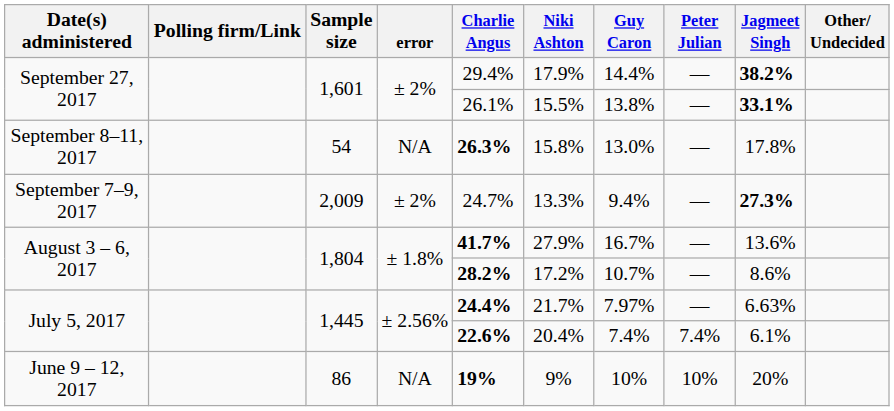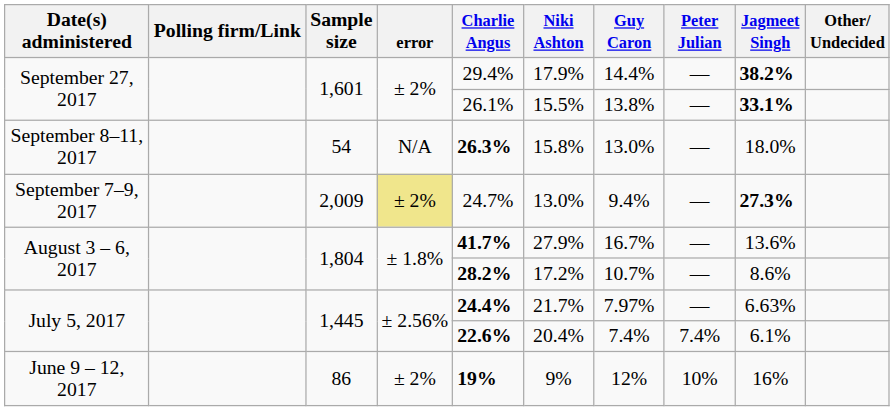 <table class="wikitable sortable">
 <tr>
 <th scope="col" style="width:110px">Date(s)<br>administered</th>
 <th scope="col" style="width:120px">Polling firm/Link</th>
 <th scope="col" class=small>Sample<br>size</th>
 <th scope="col"><small><br>error</small></th>
 <th scope="col" style="width:50px;"><small><a href='#'>Charlie<br> Angus</a></small></th>
 <th scope="col" style="width:50px;"><small><a href='#'>Niki<br>Ashton</a></small></th>
 <th scope="col" style="width:50px;"><small><a href='#'>Guy<br>Caron</a></small></th>
 <th scope="col" style="width:50px;"><small><a href='#'>Peter<br>Julian</a></small></th>
 <th scope="col" style="width:50px;"><small><a href='#'>Jagmeet<br>Singh</a></small></th>
 <th scope="col" style="width:40px;"><small>Other/<br>Undecided</small></th>
 </tr>
 <tr>
 <td rowspan="2" style="text-align:center;">September 27, 2017</td>
 <td rowspan="2" style="text-align:center;"></td>
 <td rowspan="2" style="text-align:center;">1,601</td>
 <td rowspan="2" style="text-align:center;">± 2%</td>
 <td align=center>29.4%</td>
 <td align=center>17.9%</td>
 <td align=center>14.4%</td>
 <td align=center>—</td>
 <td><strong>38.2%</strong></td>
 <td align=center></td>
 </tr>
 <tr>
 <td align=center>26.1%</td>
 <td align=center>15.5%</td>
 <td align=center>13.8%</td>
 <td align=center>—</td>
 <td><strong>33.1%</strong></td>
 <td align=center><small><span></span></small></td>
 </tr>
 <tr>
 <td style="text-align:center;">September 8–11, 2017</td>
 <td style="text-align:center;"></td>
 <td align=center>54</td>
 <td align=center>N/A</td>
 <td><strong>26.3%</strong></td>
 <td align=center>15.8%</td>
 <td align=center>13.0%</td>
 <td align=center>—</td>
-<td align=center>17.8%</td>
+<td align=center>18.0%</td>
 <td align=center><small><span></span></small></td>
 </tr>
 <tr>
 <td style="text-align:center;">September 7–9, 2017</td>
 <td style="text-align:center;"></td>
 <td align=center>2,009</td>
-<td align=center>± 2%</td>
+<td align=center style="background: khaki;">± 2%</td>
 <td align=center>24.7%</td>
-<td align=center>13.3%</td>
+<td align=center>13.0%</td>
 <td align=center>9.4%</td>
 <td align=center>—</td>
 <td><strong>27.3%</strong></td>
 <td align=center><small><span></span></small></td>
 </tr>
 <tr>
 <td rowspan="2" style="text-align:center;">August 3 – 6, 2017</td>
 <td rowspan="2" style="text-align:center;"></td>
 <td rowspan="2" style="text-align:center;">1,804</td>
 <td rowspan="2" style="text-align:center;">± 1.8%</td>
 <td><strong>41.7%</strong></td>
 <td align=center>27.9%</td>
 <td align=center>16.7%</td>
 <td align=center>—</td>
 <td align=center>13.6%</td>
 <td align=center></td>
 </tr>
 <tr>
 <td><strong>28.2%</strong></td>
 <td align=center>17.2%</td>
 <td align=center>10.7%</td>
 <td align=center>—</td>
 <td align=center>8.6%</td>
 <td align=center><small><span></span></small></td>
 </tr>
 <tr>
 <td rowspan="2" style="text-align:center;">July 5, 2017</td>
 <td rowspan="2" style="text-align:center;"></td>
 <td rowspan="2" style="text-align:center;">1,445</td>
 <td rowspan="2" style="text-align:center;">± 2.56%</td>
 <td><strong>24.4%</strong></td>
 <td align=center>21.7%</td>
 <td align=center>7.97%</td>
 <td align=center>—</td>
 <td align=center>6.63%</td>
 <td align=center><small><span></span></small></td>
 </tr>
 <tr>
 <td><strong>22.6%</strong></td>
 <td align=center>20.4%</td>
 <td align=center>7.4%</td>
 <td align=center>7.4%</td>
 <td align=center>6.1%</td>
 <td align=center><small><span></span></small></td>
 </tr>
 <tr>
 <td style="text-align:center;">June 9 – 12, 2017</td>
 <td style="text-align:center;"></td>
 <td align=center>86</td>
-<td align=center>N/A</td>
+<td align=center>± 2%</td>
 <td><strong>19%</strong></td>
 <td align=center>9%</td>
+<td align=center>12%</td>
 <td align=center>10%</td>
-<td align=center>10%</td>
-<td align=center>20%</td>
+<td align=center>16%</td>
 <td align=center><small><span></span><br></small></td>
 </tr>
 </table>
